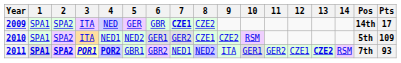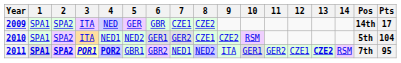 <table class="wikitable" style="text-align:center;">
 <tr>
 <th>Year</th>
 <th>1</th>
 <th>2</th>
 <th>3</th>
 <th>4</th>
 <th>5</th>
 <th>6</th>
 <th>7</th>
 <th>8</th>
 <th>9</th>
 <th>10</th>
 <th>11</th>
 <th>12</th>
 <th>13</th>
 <th>14</th>
 <th>Pos</th>
 <th>Pts</th>
 </tr>
 <tr>
 <th><a href='#'>2009</a></th>
 <td style="background:#dfffdf;"><a href='#'>SPA1</a><br></td>
 <td style="background:#dfffdf;"><a href='#'>SPA2</a><br></td>
 <td style="background:#efcfff;"><a href='#'>ITA</a><br></td>
 <td style="background:#cfcfff;"><a href='#'>NED</a><br></td>
 <td style="background:#efcfff;"><a href='#'>GER</a><br></td>
 <td style="background:#dfffdf;"><a href='#'>GBR</a><br></td>
-<td style="background:#dfffdf;"><strong><a href='#'>CZE1</a><br></strong></td>
+<td style="background:#dfffdf;"><a href='#'>CZE1</a><br></td>
 <td style="background:#dfffdf;"><a href='#'>CZE2</a><br></td>
 <td></td>
 <td></td>
 <td></td>
 <td></td>
 <td></td>
 <td></td>
 <th>14th</th>
 <th>17</th>
 </tr>
 <tr>
 <th><a href='#'>2010</a></th>
 <td style="background:#dfffdf;"><a href='#'>SPA1</a><br></td>
 <td style="background:#efcfff;"><a href='#'>SPA2</a><br></td>
 <td style="background:#ffdf9f;"><a href='#'>ITA</a><br></td>
 <td style="background:#dfffdf;"><a href='#'>NED1</a><br></td>
 <td style="background:#dfffdf;"><a href='#'>NED2</a><br></td>
 <td style="background:#dfdfdf;"><a href='#'>GER1</a><br></td>
 <td style="background:#dfdfdf;"><a href='#'>GER2</a><br></td>
 <td style="background:#dfffdf;"><a href='#'>CZE1</a><br></td>
 <td style="background:#dfffdf;"><a href='#'>CZE2</a><br></td>
 <td style="background:#efcfff;"><a href='#'>RSM</a><br></td>
 <td></td>
 <td></td>
 <td></td>
 <td></td>
 <th>5th</th>
-<th>109</th>
+<th>104</th>
 </tr>
 <tr>
 <th><a href='#'>2011</a></th>
 <td style="background:#dfdfdf;"><strong><a href='#'>SPA1</a></strong><br></td>
 <td style="background:#efcfff;"><strong><a href='#'>SPA2</a></strong><br></td>
 <td style="background:#ffffbf;"><strong><em><a href='#'>POR1</a></em></strong><br></td>
 <td style="background:#cfcfff;"><strong><a href='#'>POR2</a></strong><br></td>
 <td style="background:#dfffdf;"><a href='#'>GBR1</a><br></td>
 <td style="background:#efcfff;"><a href='#'>GBR2</a><br></td>
 <td style="background:#dfffdf;"><a href='#'>NED1</a><br></td>
 <td style="background:#cfcfff;"><a href='#'>NED2</a><br></td>
 <td style="background:#dfffdf;"><a href='#'>ITA</a><br></td>
 <td style="background:#dfdfdf;"><a href='#'>GER1</a><br></td>
 <td style="background:#dfffdf;"><a href='#'>GER2</a><br></td>
 <td style="background:#dfffdf;"><a href='#'>CZE1</a><br></td>
 <td style="background:#dfffdf;"><strong><a href='#'>CZE2</a><br></strong></td>
 <td style="background:#efcfff;"><a href='#'>RSM</a><br></td>
 <th>7th</th>
-<th>93</th>
+<th>95</th>
 </tr>
 </table>
